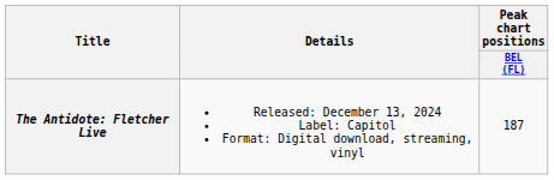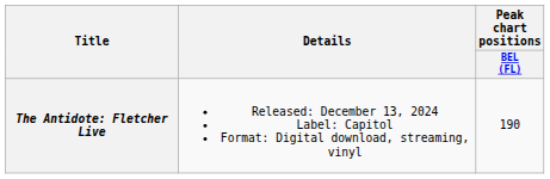 <table class="wikitable plainrowheaders" style="text-align:center">
 <tr>
 <th scope="col" rowspan="2">Title</th>
 <th scope="col" rowspan="2">Details</th>
 <th scope="col" colspan="1">Peak chart positions</th>
 </tr>
 <tr>
 <th scope="col" style="width:2.5em;font-size:85%;"><a href='#'>BEL<br>(FL)</a><br></th>
 </tr>
 <tr>
 <th scope="row"><em>The Antidote: Fletcher Live</em></th>
 <td><br><ul><li>Released: December 13, 2024</li><li>Label: Capitol</li><li>Format: Digital download, streaming, vinyl</li></ul></td>
-<td>187</td>
+<td>190</td>
 </tr>
 </table>
